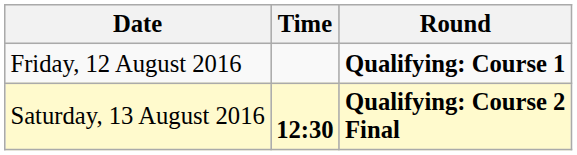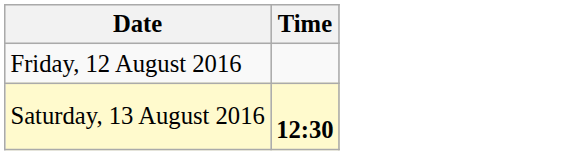 <table class="wikitable">
 <tr>
 <th>Date</th>
 <th>Time</th>
-<th>Round</th>
 </tr>
 <tr>
 <td>Friday, 12 August 2016</td>
 <td></td>
-<td><strong>Qualifying: Course 1</strong></td>
 </tr>
 <tr style=background:lemonchiffon>
 <td>Saturday, 13 August 2016</td>
 <td> <br><strong>12:30</strong></td>
-<td><strong>Qualifying: Course 2</strong><br><strong>Final</strong></td>
 </tr>
 </table>
